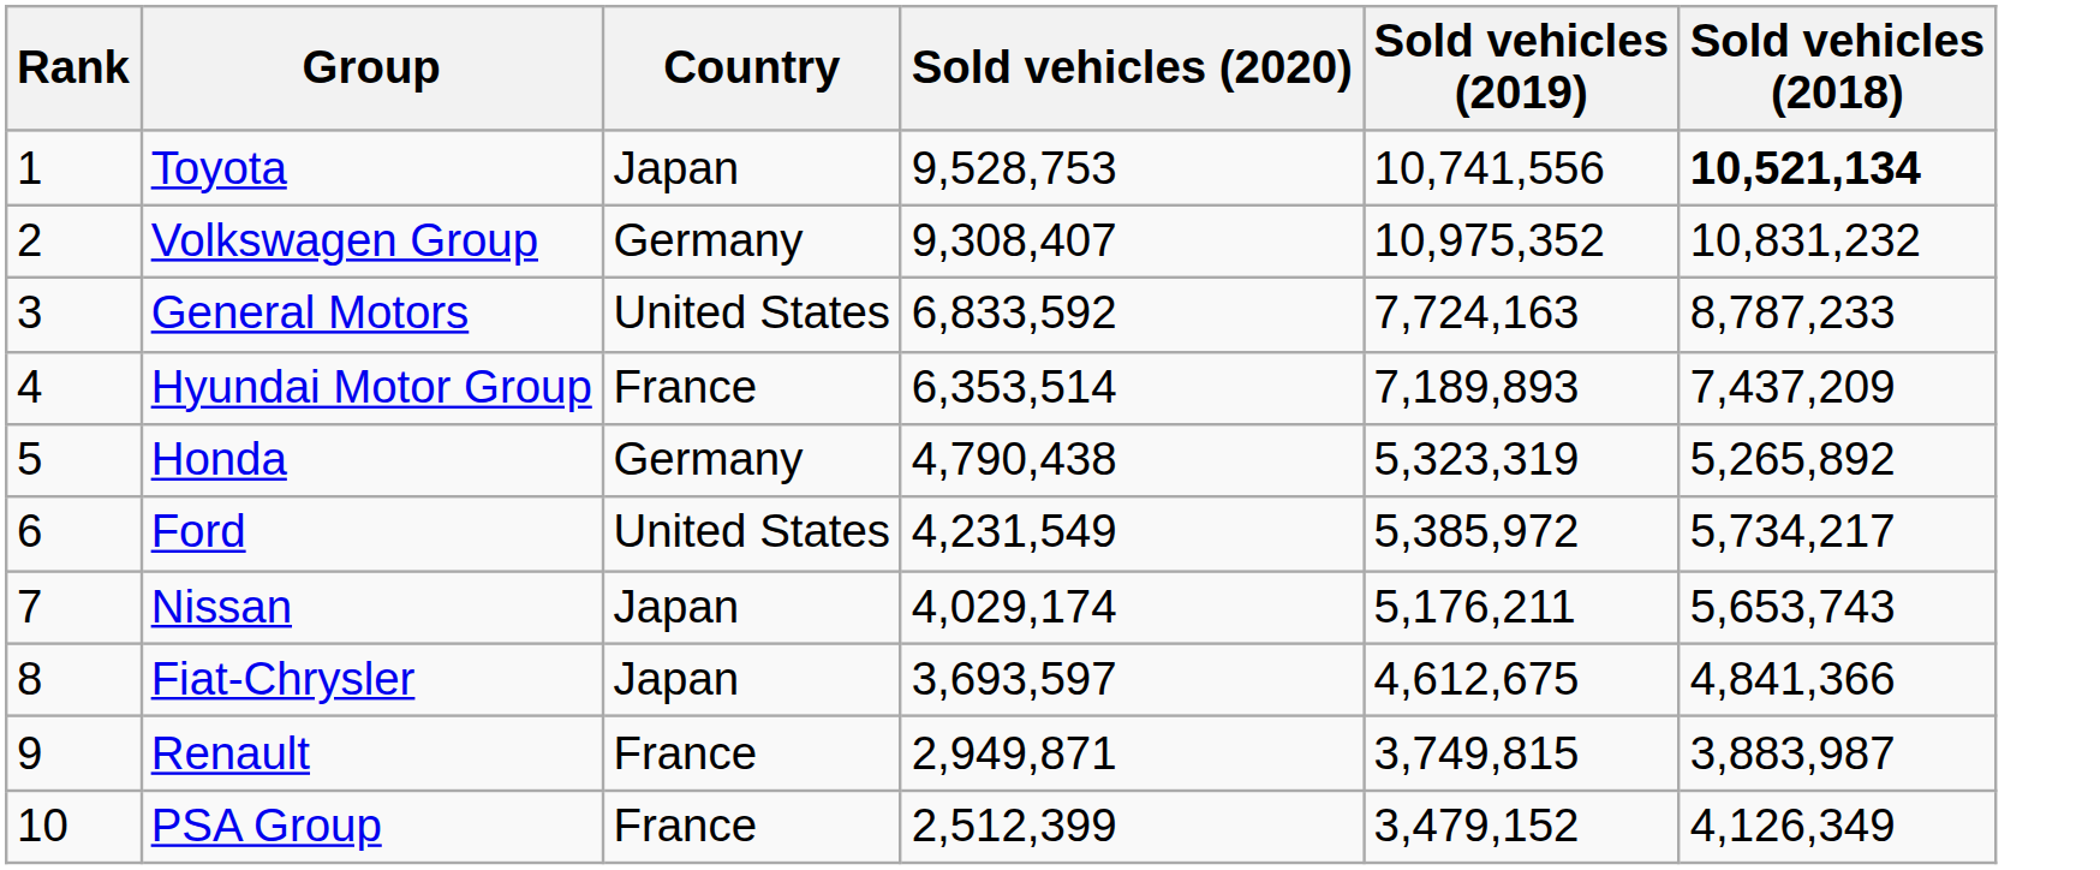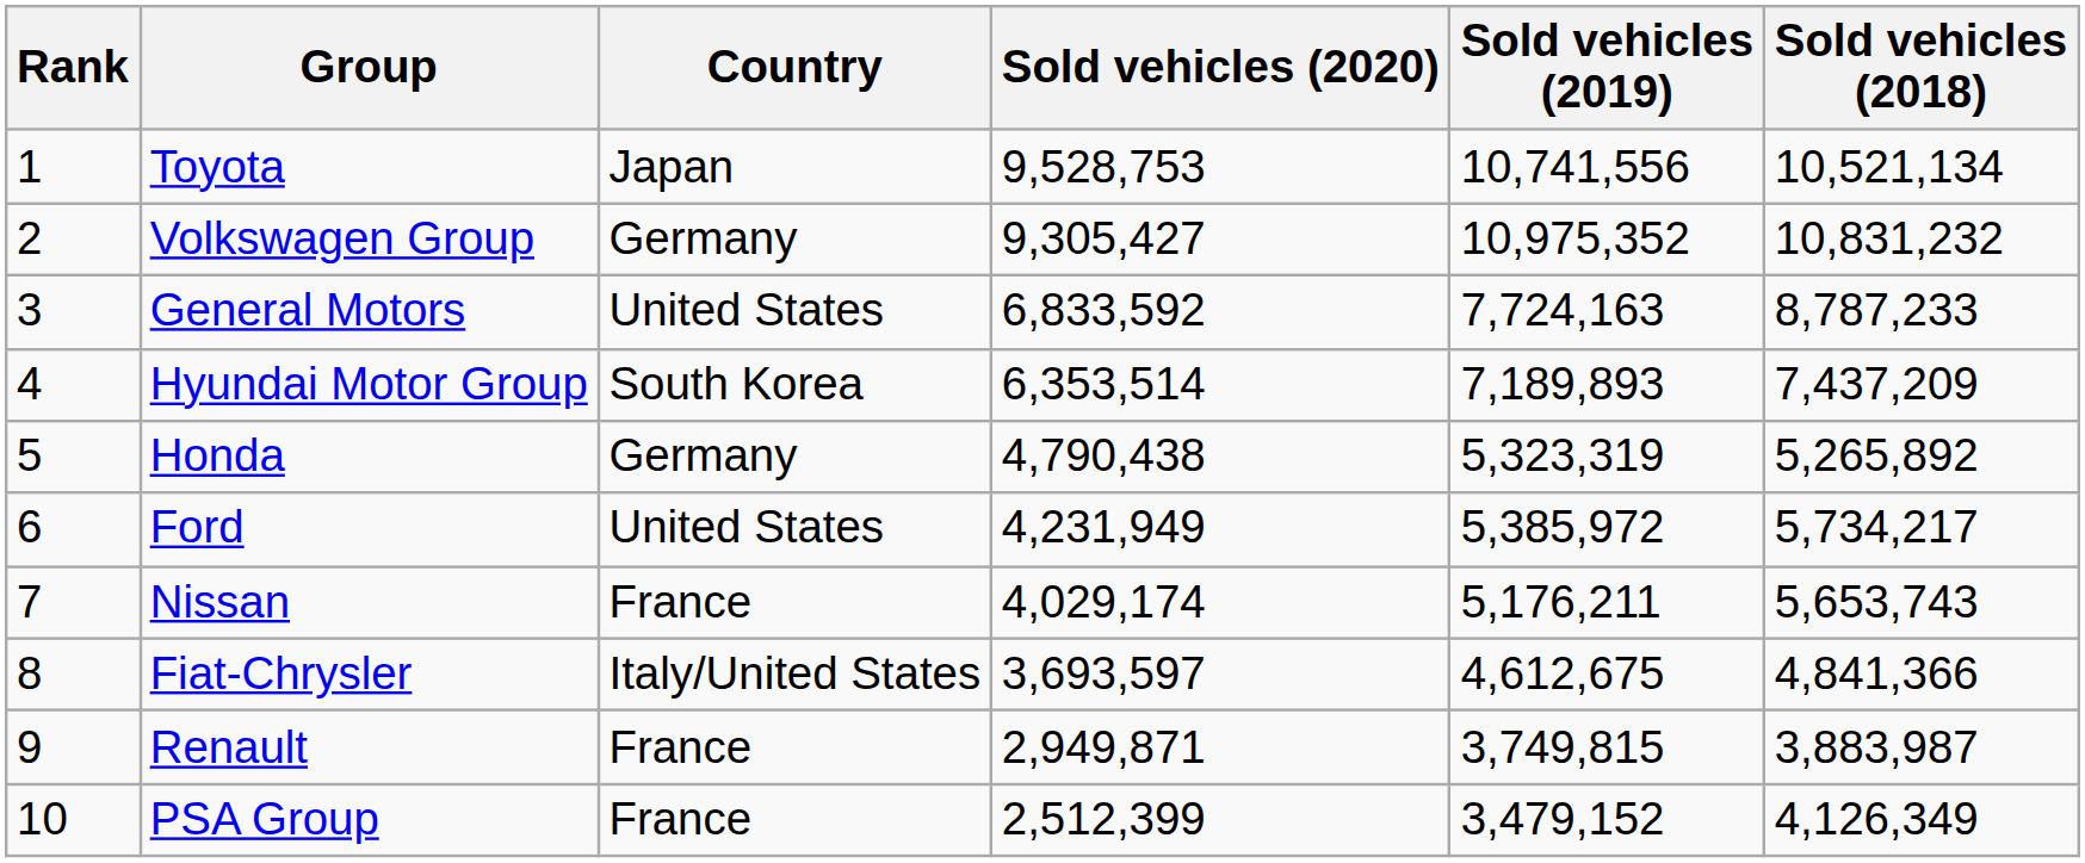 <table class="wikitable sortable">
 <tr>
 <th>Rank</th>
 <th>Group</th>
 <th>Country</th>
 <th data-sort-type="number">Sold vehicles (2020)</th>
 <th data-sort-type="number">Sold vehicles <br> (2019)</th>
 <th data-sort-type="number">Sold vehicles <br> (2018)</th>
 </tr>
 <tr>
 <td>1</td>
 <td><a href='#'>Toyota</a></td>
 <td>Japan</td>
 <td>9,528,753</td>
 <td>10,741,556</td>
-<td><strong>10,521,134</strong></td>
+<td>10,521,134</td>
 </tr>
 <tr>
 <td>2</td>
 <td><a href='#'>Volkswagen Group</a></td>
 <td>Germany</td>
-<td>9,308,407</td>
+<td>9,305,427</td>
 <td>10,975,352</td>
 <td>10,831,232</td>
 </tr>
 <tr>
 <td>3</td>
 <td><a href='#'>General Motors</a></td>
 <td>United States</td>
 <td>6,833,592</td>
 <td>7,724,163</td>
 <td>8,787,233</td>
 </tr>
 <tr>
 <td>4</td>
 <td><a href='#'>Hyundai Motor Group</a></td>
-<td>France</td>
+<td>South Korea</td>
 <td>6,353,514</td>
 <td>7,189,893</td>
 <td>7,437,209</td>
 </tr>
 <tr>
 <td>5</td>
 <td><a href='#'>Honda</a></td>
 <td>Germany</td>
 <td>4,790,438</td>
 <td>5,323,319</td>
 <td>5,265,892</td>
 </tr>
 <tr>
 <td>6</td>
 <td><a href='#'>Ford</a></td>
 <td>United States</td>
-<td>4,231,549</td>
+<td>4,231,949</td>
 <td>5,385,972</td>
 <td>5,734,217</td>
 </tr>
 <tr>
 <td>7</td>
 <td><a href='#'>Nissan</a></td>
-<td>Japan</td>
+<td>France</td>
 <td>4,029,174</td>
 <td>5,176,211</td>
 <td>5,653,743</td>
 </tr>
 <tr>
 <td>8</td>
 <td><a href='#'>Fiat-Chrysler</a></td>
-<td>Japan</td>
+<td>Italy/United States</td>
 <td>3,693,597</td>
 <td>4,612,675</td>
 <td>4,841,366</td>
 </tr>
 <tr>
 <td>9</td>
 <td><a href='#'>Renault</a></td>
 <td>France</td>
 <td>2,949,871</td>
 <td>3,749,815</td>
 <td>3,883,987</td>
 </tr>
 <tr>
 <td>10</td>
 <td><a href='#'>PSA Group</a></td>
 <td>France</td>
 <td>2,512,399</td>
 <td>3,479,152</td>
 <td>4,126,349</td>
 </tr>
 </table>
